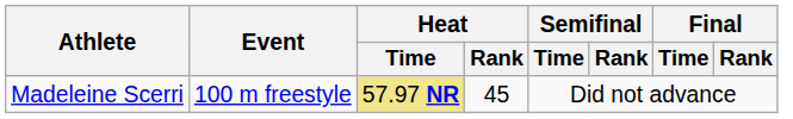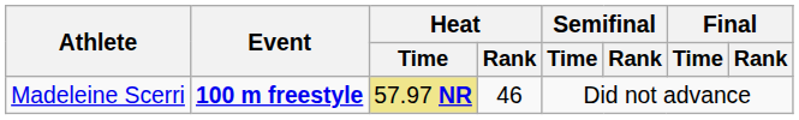 <table class="wikitable" style="font-size:90%">
 <tr>
 <th rowspan="2">Athlete</th>
 <th rowspan="2">Event</th>
 <th colspan="2">Heat</th>
 <th colspan="2">Semifinal</th>
 <th colspan="2">Final</th>
 </tr>
 <tr style="font-size:95%">
 <th scope="col">Time</th>
 <th scope="col">Rank</th>
 <th scope="col">Time</th>
 <th scope="col">Rank</th>
 <th scope="col">Time</th>
 <th scope="col">Rank</th>
 </tr>
 <tr align=center>
 <td align=left><a href='#'>Madeleine Scerri</a></td>
-<td align=left><a href='#'>100 m freestyle</a></td>
+<td align=left><strong><a href='#'>100 m freestyle</a></strong></td>
 <td style="background: khaki;">57.97 <strong><a href='#'>NR</a></strong></td>
-<td>45</td>
+<td>46</td>
 <td colspan=4>Did not advance</td>
 </tr>
 </table>
